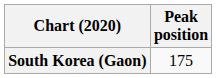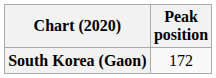 <table class="wikitable plainrowheaders" style="text-align:center">
 <tr>
 <th scope="col">Chart (2020)</th>
 <th scope="col">Peak<br>position</th>
 </tr>
 <tr>
 <th scope="row">South Korea (Gaon)</th>
-<td>175</td>
+<td>172</td>
 </tr>
 </table>
